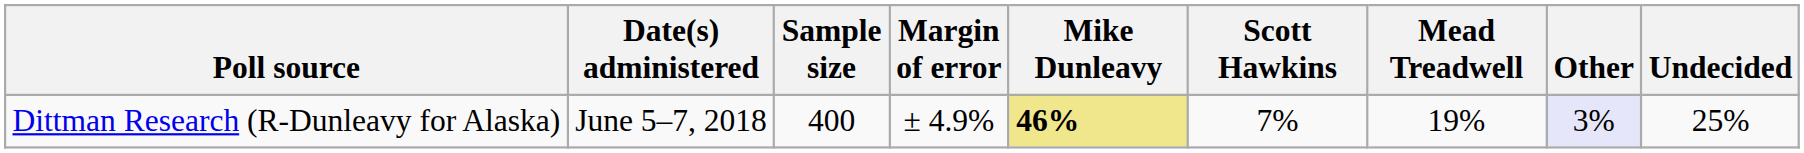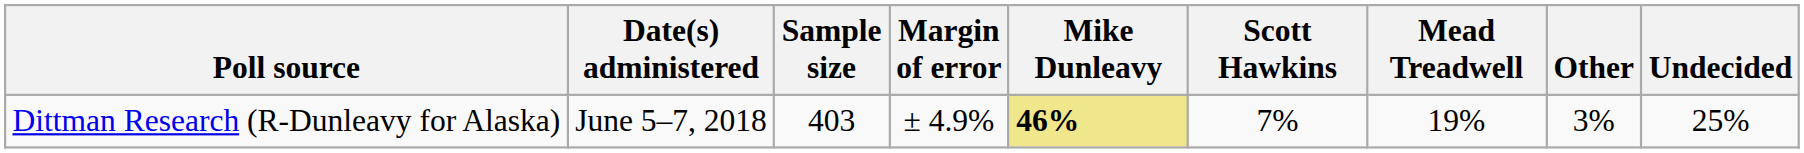 <table class="wikitable" style="font-size:90%">
 <tr valign=bottom>
 <th>Poll source</th>
 <th>Date(s)<br>administered</th>
 <th>Sample<br>size</th>
 <th>Margin<br>of error</th>
 <th style="width:75px;">Mike<br>Dunleavy</th>
 <th style="width:75px;">Scott<br>Hawkins</th>
 <th style="width:75px;">Mead<br>Treadwell</th>
 <th>Other</th>
 <th>Undecided</th>
 </tr>
 <tr>
 <td><a href='#'>Dittman Research</a> (R-Dunleavy for Alaska)</td>
 <td align=center>June 5–7, 2018</td>
-<td align=center>400</td>
+<td align=center>403</td>
 <td align=center>± 4.9%</td>
 <td style="background: khaki;"><strong>46%</strong></td>
 <td align=center>7%</td>
 <td align=center>19%</td>
-<td align=center style="background: lavender;">3%</td>
+<td align=center>3%</td>
 <td align=center>25%</td>
 </tr>
 </table>
